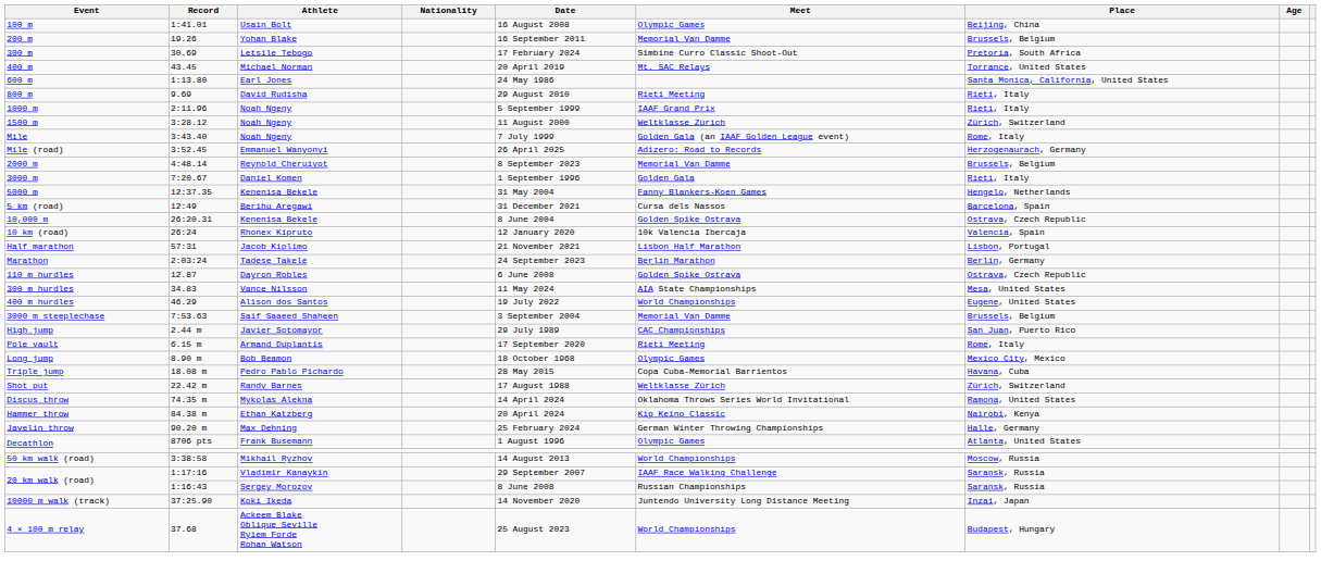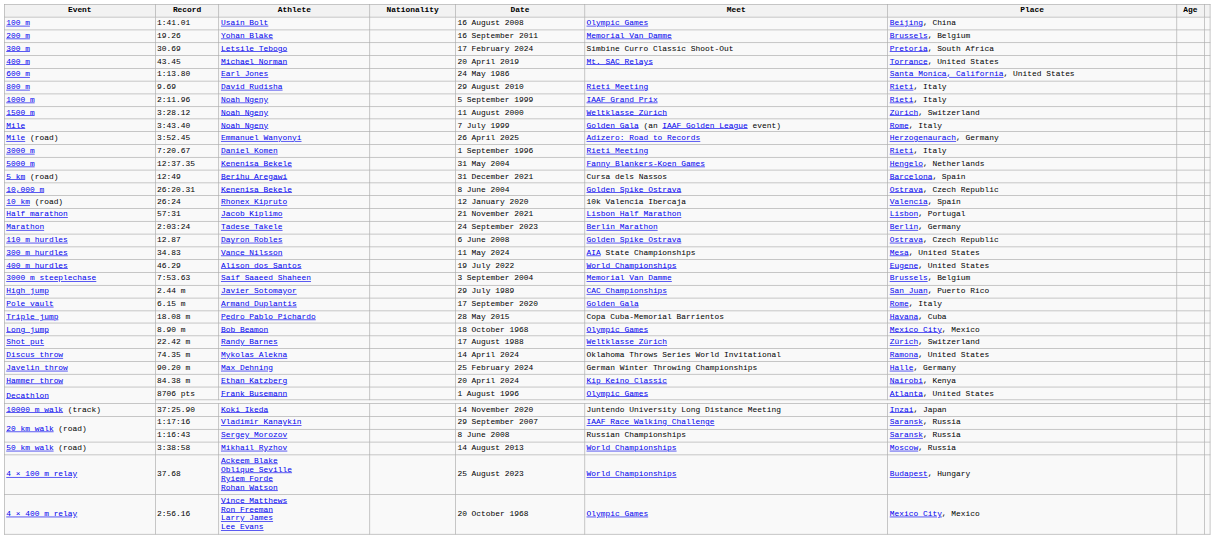 <table class="wikitable" style="font-size:95%; width: 95%;">
 <tr>
 <th>Event</th>
 <th>Record</th>
 <th>Athlete</th>
 <th>Nationality</th>
 <th>Date</th>
 <th>Meet</th>
 <th>Place</th>
 <th>Age</th>
 <th></th>
 </tr>
 <tr>
 <td><a href='#'>100 m</a></td>
 <td>1:41.01</td>
 <td><a href='#'>Usain Bolt</a></td>
 <td></td>
 <td>16 August 2008</td>
 <td><a href='#'>Olympic Games</a></td>
 <td><a href='#'>Beijing</a>, China</td>
 <td></td>
 <td></td>
 </tr>
 <tr>
 <td><a href='#'>200 m</a></td>
 <td>19.26 </td>
 <td><a href='#'>Yohan Blake</a></td>
 <td></td>
 <td>16 September 2011</td>
 <td><a href='#'>Memorial Van Damme</a></td>
 <td><a href='#'>Brussels</a>, Belgium</td>
 <td></td>
 <td></td>
 </tr>
 <tr>
 <td><a href='#'>300 m</a></td>
 <td>30.69 </td>
 <td><a href='#'>Letsile Tebogo</a></td>
 <td></td>
 <td>17 February 2024</td>
 <td>Simbine Curro Classic Shoot-Out</td>
 <td><a href='#'>Pretoria</a>, South Africa</td>
 <td></td>
 <td></td>
 </tr>
 <tr>
 <td><a href='#'>400 m</a></td>
 <td>43.45</td>
 <td><a href='#'>Michael Norman</a></td>
 <td></td>
 <td>20 April 2019</td>
 <td><a href='#'>Mt. SAC Relays</a></td>
 <td><a href='#'>Torrance</a>, United States</td>
 <td></td>
 <td></td>
 </tr>
 <tr>
 <td><a href='#'>600 m</a></td>
 <td>1:13.80</td>
 <td><a href='#'>Earl Jones</a></td>
 <td></td>
 <td>24 May 1986</td>
 <td></td>
 <td><a href='#'>Santa Monica, California</a>, United States</td>
 <td></td>
 <td></td>
 </tr>
 <tr>
 <td><a href='#'>800 m</a></td>
 <td>9.69 </td>
 <td><a href='#'>David Rudisha</a></td>
 <td></td>
 <td>29 August 2010</td>
 <td><a href='#'>Rieti Meeting</a></td>
 <td><a href='#'>Rieti</a>, Italy</td>
 <td></td>
 <td></td>
 </tr>
 <tr>
 <td><a href='#'>1000 m</a></td>
 <td>2:11.96</td>
 <td><a href='#'>Noah Ngeny</a></td>
 <td></td>
 <td>5 September 1999</td>
 <td><a href='#'>IAAF Grand Prix</a></td>
 <td><a href='#'>Rieti</a>, Italy</td>
 <td></td>
 <td></td>
 </tr>
 <tr>
 <td><a href='#'>1500 m</a></td>
 <td>3:28.12</td>
 <td><a href='#'>Noah Ngeny</a></td>
 <td></td>
 <td>11 August 2000</td>
 <td><a href='#'>Weltklasse Zürich</a></td>
 <td><a href='#'>Zürich</a>, Switzerland</td>
 <td></td>
 <td></td>
 </tr>
 <tr>
 <td><a href='#'>Mile</a></td>
 <td>3:43.40</td>
 <td><a href='#'>Noah Ngeny</a></td>
 <td></td>
 <td>7 July 1999</td>
 <td><a href='#'>Golden Gala</a> (an <a href='#'>IAAF Golden League</a> event)</td>
 <td><a href='#'>Rome</a>, Italy</td>
 <td></td>
 <td></td>
 </tr>
 <tr>
 <td><a href='#'>Mile</a> (road)</td>
 <td>3:52.45</td>
 <td><a href='#'>Emmanuel Wanyonyi</a></td>
 <td></td>
 <td>26 April 2025</td>
 <td><a href='#'>Adizero: Road to Records</a></td>
 <td><a href='#'>Herzogenaurach</a>, Germany</td>
 <td></td>
 <td></td>
 </tr>
 <tr>
-<td><a href='#'>2000 m</a></td>
-<td>4:48.14</td>
-<td><a href='#'>Reynold Cheruiyot</a></td>
-<td></td>
-<td>8 September 2023</td>
-<td><a href='#'>Memorial Van Damme</a></td>
-<td><a href='#'>Brussels</a>, Belgium</td>
-<td></td>
-<td></td>
-</tr>
-<tr>
 <td><a href='#'>3000 m</a></td>
 <td>7:20.67</td>
 <td><a href='#'>Daniel Komen</a></td>
 <td></td>
 <td>1 September 1996</td>
-<td><a href='#'>Golden Gala</a></td>
+<td><a href='#'>Rieti Meeting</a></td>
 <td><a href='#'>Rieti</a>, Italy</td>
 <td></td>
 <td></td>
 </tr>
 <tr>
 <td><a href='#'>5000 m</a></td>
 <td>12:37.35</td>
 <td><a href='#'>Kenenisa Bekele</a></td>
 <td></td>
 <td>31 May 2004</td>
 <td><a href='#'>Fanny Blankers-Koen Games</a></td>
 <td><a href='#'>Hengelo</a>, Netherlands</td>
 <td></td>
 <td></td>
 </tr>
 <tr>
 <td><a href='#'>5 km</a> (road)</td>
 <td>12:49</td>
 <td><a href='#'>Berihu Aregawi</a></td>
 <td></td>
 <td>31 December 2021</td>
 <td>Cursa dels Nassos</td>
 <td><a href='#'>Barcelona</a>, Spain</td>
 <td></td>
 <td></td>
 </tr>
 <tr>
 <td><a href='#'>10,000 m</a></td>
 <td>26:20.31</td>
 <td><a href='#'>Kenenisa Bekele</a></td>
 <td></td>
 <td>8 June 2004</td>
 <td><a href='#'>Golden Spike Ostrava</a></td>
 <td><a href='#'>Ostrava</a>, Czech Republic</td>
 <td></td>
 <td></td>
 </tr>
 <tr>
 <td><a href='#'>10 km</a> (road)</td>
 <td>26:24</td>
 <td><a href='#'>Rhonex Kipruto</a></td>
 <td></td>
 <td>12 January 2020</td>
 <td>10k Valencia Ibercaja</td>
 <td><a href='#'>Valencia</a>, Spain</td>
 <td></td>
 <td></td>
 </tr>
 <tr>
 <td><a href='#'>Half marathon</a></td>
 <td>57:31</td>
 <td><a href='#'>Jacob Kiplimo</a></td>
 <td></td>
 <td>21 November 2021</td>
 <td><a href='#'>Lisbon Half Marathon</a></td>
 <td><a href='#'>Lisbon</a>, Portugal</td>
 <td></td>
 <td></td>
 </tr>
 <tr>
 <td><a href='#'>Marathon</a></td>
 <td>2:03:24</td>
 <td><a href='#'>Tadese Takele</a></td>
 <td></td>
 <td>24 September 2023</td>
 <td><a href='#'>Berlin Marathon</a></td>
 <td><a href='#'>Berlin</a>, Germany</td>
 <td></td>
 <td></td>
 </tr>
 <tr>
 <td><a href='#'>110 m hurdles</a></td>
 <td>12.87 </td>
 <td><a href='#'>Dayron Robles</a></td>
 <td></td>
 <td>6 June 2008</td>
 <td><a href='#'>Golden Spike Ostrava</a></td>
 <td><a href='#'>Ostrava</a>, Czech Republic</td>
 <td></td>
 <td></td>
 </tr>
 <tr>
 <td><a href='#'>300 m hurdles</a></td>
 <td>34.83</td>
 <td><a href='#'>Vance Nilsson</a></td>
 <td></td>
 <td>11 May 2024</td>
 <td><a href='#'>AIA</a> State Championships</td>
 <td><a href='#'>Mesa</a>, United States</td>
 <td></td>
 <td></td>
 </tr>
 <tr>
 <td><a href='#'>400 m hurdles</a></td>
 <td>46.29</td>
 <td><a href='#'>Alison dos Santos</a></td>
 <td></td>
 <td>19 July 2022</td>
 <td><a href='#'>World Championships</a></td>
 <td><a href='#'>Eugene</a>, United States</td>
 <td></td>
 <td></td>
 </tr>
 <tr>
 <td><a href='#'>3000 m steeplechase</a></td>
 <td>7:53.63</td>
 <td><a href='#'>Saif Saaeed Shaheen</a></td>
 <td></td>
 <td>3 September 2004</td>
 <td><a href='#'>Memorial Van Damme</a></td>
 <td><a href='#'>Brussels</a>, Belgium</td>
 <td></td>
 <td></td>
 </tr>
 <tr>
 <td><a href='#'>High jump</a></td>
 <td>2.44 m</td>
 <td><a href='#'>Javier Sotomayor</a></td>
 <td></td>
 <td>29 July 1989</td>
 <td><a href='#'>CAC Championships</a></td>
 <td><a href='#'>San Juan</a>, Puerto Rico</td>
 <td></td>
 <td></td>
 </tr>
 <tr>
 <td><a href='#'>Pole vault</a></td>
 <td>6.15 m</td>
 <td><a href='#'>Armand Duplantis</a></td>
 <td></td>
 <td>17 September 2020</td>
-<td><a href='#'>Rieti Meeting</a></td>
+<td><a href='#'>Golden Gala</a></td>
 <td><a href='#'>Rome</a>, Italy</td>
+<td></td>
+<td></td>
+</tr>
+<tr>
+<td><a href='#'>Triple jump</a></td>
+<td>18.08 m </td>
+<td><a href='#'>Pedro Pablo Pichardo</a></td>
+<td></td>
+<td>28 May 2015</td>
+<td>Copa Cuba-Memorial Barrientos</td>
+<td><a href='#'>Havana</a>, Cuba</td>
 <td></td>
 <td></td>
 </tr>
 <tr>
 <td><a href='#'>Long jump</a></td>
 <td>8.90 m  </td>
 <td><a href='#'>Bob Beamon</a></td>
 <td></td>
 <td>18 October 1968</td>
 <td><a href='#'>Olympic Games</a></td>
 <td><a href='#'>Mexico City</a>, Mexico</td>
-<td></td>
-<td></td>
-</tr>
-<tr>
-<td><a href='#'>Triple jump</a></td>
-<td>18.08 m </td>
-<td><a href='#'>Pedro Pablo Pichardo</a></td>
-<td></td>
-<td>28 May 2015</td>
-<td>Copa Cuba-Memorial Barrientos</td>
-<td><a href='#'>Havana</a>, Cuba</td>
 <td></td>
 <td></td>
 </tr>
 <tr>
 <td><a href='#'>Shot put</a></td>
 <td>22.42 m</td>
 <td><a href='#'>Randy Barnes</a></td>
 <td></td>
 <td>17 August 1988</td>
 <td><a href='#'>Weltklasse Zürich</a></td>
 <td><a href='#'>Zürich</a>, Switzerland</td>
 <td></td>
 <td></td>
 </tr>
 <tr>
 <td><a href='#'>Discus throw</a></td>
 <td>74.35 m</td>
 <td><a href='#'>Mykolas Alekna</a></td>
 <td></td>
 <td>14 April 2024</td>
 <td>Oklahoma Throws Series World Invitational</td>
 <td><a href='#'>Ramona</a>, United States</td>
 <td></td>
 <td></td>
 </tr>
 <tr>
+<td><a href='#'>Javelin throw</a></td>
+<td>90.20 m</td>
+<td><a href='#'>Max Dehning</a></td>
+<td></td>
+<td>25 February 2024</td>
+<td>German Winter Throwing Championships</td>
+<td><a href='#'>Halle</a>, Germany</td>
+<td></td>
+<td></td>
+</tr>
+<tr>
 <td><a href='#'>Hammer throw</a></td>
 <td>84.38 m</td>
 <td><a href='#'>Ethan Katzberg</a></td>
 <td></td>
 <td>20 April 2024</td>
 <td><a href='#'>Kip Keino Classic</a></td>
 <td><a href='#'>Nairobi</a>, Kenya</td>
-<td></td>
-<td></td>
-</tr>
-<tr>
-<td><a href='#'>Javelin throw</a></td>
-<td>90.20 m</td>
-<td><a href='#'>Max Dehning</a></td>
-<td></td>
-<td>25 February 2024</td>
-<td>German Winter Throwing Championships</td>
-<td><a href='#'>Halle</a>, Germany</td>
 <td></td>
 <td></td>
 </tr>
 <tr>
 <td rowspan=2><a href='#'>Decathlon</a></td>
 <td>8706 pts</td>
 <td><a href='#'>Frank Busemann</a></td>
 <td></td>
 <td>1 August 1996</td>
 <td><a href='#'>Olympic Games</a></td>
 <td><a href='#'>Atlanta</a>, United States</td>
 <td></td>
 <td></td>
 </tr>
 <tr>
 <td colspan=7></td>
 <td></td>
 </tr>
 <tr>
-<td><a href='#'>50 km walk</a> (road)</td>
-<td>3:38:58</td>
-<td><a href='#'>Mikhail Ryzhov</a></td>
+<td><a href='#'>10000 m walk</a> (track)</td>
+<td>37:25.90</td>
+<td><a href='#'>Koki Ikeda</a></td>
 <td></td>
-<td>14 August 2013</td>
-<td><a href='#'>World Championships</a></td>
-<td><a href='#'>Moscow</a>, Russia</td>
+<td>14 November 2020</td>
+<td>Juntendo University Long Distance Meeting</td>
+<td><a href='#'>Inzai</a>, Japan</td>
 <td></td>
 <td></td>
 </tr>
 <tr>
 <td rowspan=2><a href='#'>20 km walk</a> (road)</td>
 <td>1:17:16</td>
 <td><a href='#'>Vladimir Kanaykin</a></td>
 <td></td>
 <td>29 September 2007</td>
 <td><a href='#'>IAAF Race Walking Challenge</a></td>
 <td><a href='#'>Saransk</a>, Russia</td>
 <td></td>
 <td></td>
 </tr>
 <tr>
 <td>1:16:43  </td>
 <td><a href='#'>Sergey Morozov</a></td>
 <td></td>
 <td>8 June 2008</td>
 <td>Russian Championships</td>
 <td><a href='#'>Saransk</a>, Russia</td>
 <td></td>
 <td></td>
 </tr>
 <tr>
-<td><a href='#'>10000 m walk</a> (track)</td>
-<td>37:25.90</td>
-<td><a href='#'>Koki Ikeda</a></td>
+<td><a href='#'>50 km walk</a> (road)</td>
+<td>3:38:58</td>
+<td><a href='#'>Mikhail Ryzhov</a></td>
 <td></td>
-<td>14 November 2020</td>
-<td>Juntendo University Long Distance Meeting</td>
-<td><a href='#'>Inzai</a>, Japan</td>
+<td>14 August 2013</td>
+<td><a href='#'>World Championships</a></td>
+<td><a href='#'>Moscow</a>, Russia</td>
 <td></td>
 <td></td>
 </tr>
 <tr>
 <td><a href='#'>4 × 100 m relay</a></td>
 <td>37.68</td>
 <td><a href='#'>Ackeem Blake</a><br><a href='#'>Oblique Seville</a><br><a href='#'>Ryiem Forde</a><br><a href='#'>Rohan Watson</a></td>
 <td></td>
 <td>25 August 2023</td>
 <td><a href='#'>World Championships</a></td>
 <td><a href='#'>Budapest</a>, Hungary</td>
 <td><br><br><br></td>
 <td></td>
 </tr>
+<tr>
+<td><a href='#'>4 × 400 m relay</a></td>
+<td>2:56.16 </td>
+<td><a href='#'>Vince Matthews</a><br><a href='#'>Ron Freeman</a><br><a href='#'>Larry James</a><br><a href='#'>Lee Evans</a></td>
+<td></td>
+<td>20 October 1968</td>
+<td><a href='#'>Olympic Games</a></td>
+<td><a href='#'>Mexico City</a>, Mexico</td>
+<td><br><br><br></td>
+<td></td>
+</tr>
 </table>
